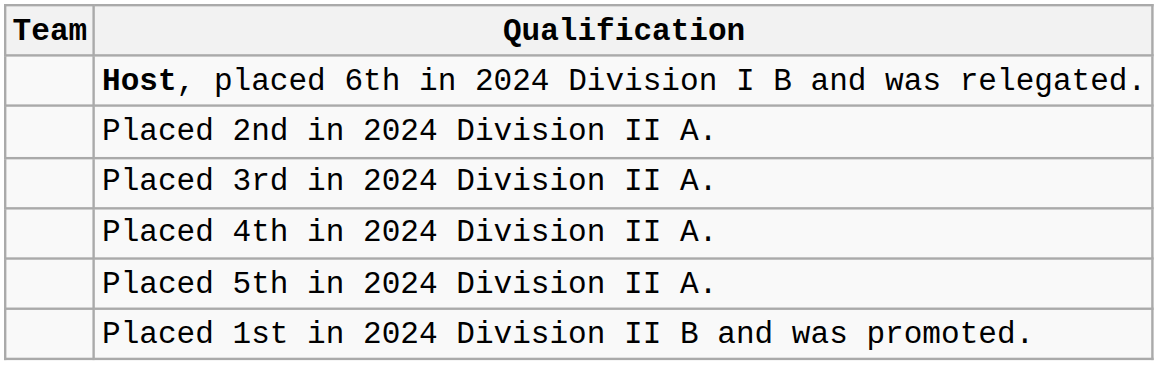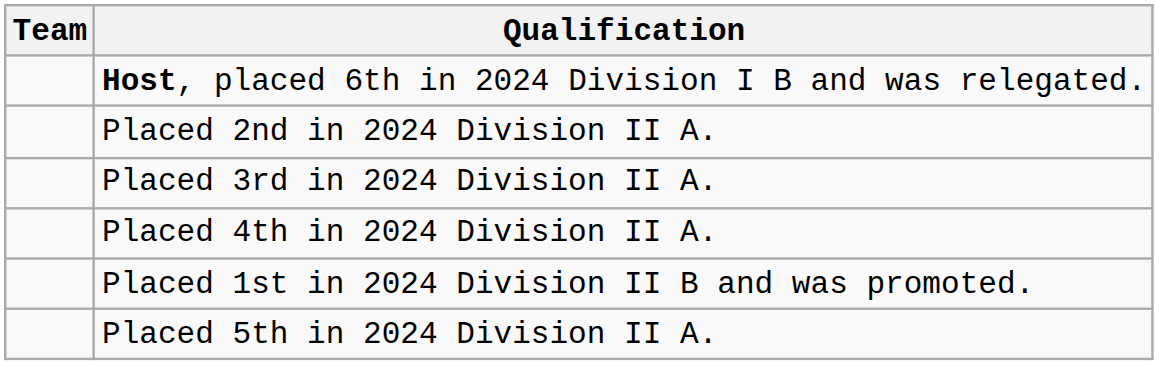 <table class="wikitable">
 <tr>
 <th>Team</th>
 <th>Qualification</th>
 </tr>
 <tr>
 <td></td>
 <td><strong>Host</strong>, placed 6th in 2024 Division I B and was relegated.</td>
 </tr>
 <tr>
 <td></td>
 <td>Placed 2nd in 2024 Division II A.</td>
 </tr>
 <tr>
 <td></td>
 <td>Placed 3rd in 2024 Division II A.</td>
 </tr>
 <tr>
 <td></td>
 <td>Placed 4th in 2024 Division II A.</td>
 </tr>
 <tr>
 <td></td>
-<td>Placed 5th in 2024 Division II A.</td>
+<td>Placed 1st in 2024 Division II B and was promoted.</td>
 </tr>
 <tr>
 <td></td>
-<td>Placed 1st in 2024 Division II B and was promoted.</td>
+<td>Placed 5th in 2024 Division II A.</td>
 </tr>
 </table>
